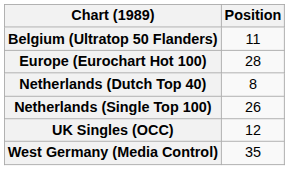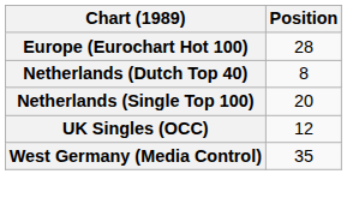 <table class="wikitable sortable plainrowheaders">
 <tr>
 <th>Chart (1989)</th>
 <th>Position</th>
-</tr>
-<tr>
-<th scope="row">Belgium (Ultratop 50 Flanders)</th>
-<td align="center">11</td>
 </tr>
 <tr>
 <th scope="row">Europe (Eurochart Hot 100)</th>
 <td style="text-align:center;">28</td>
 </tr>
 <tr>
 <th scope="row">Netherlands (Dutch Top 40)</th>
 <td align="center">8</td>
 </tr>
 <tr>
 <th scope="row">Netherlands (Single Top 100)</th>
-<td align="center">26</td>
+<td align="center">20</td>
 </tr>
 <tr>
 <th scope="row">UK Singles (OCC)</th>
 <td align="center">12</td>
 </tr>
 <tr>
 <th scope="row">West Germany (Media Control)</th>
 <td align="center">35</td>
 </tr>
 </table>
